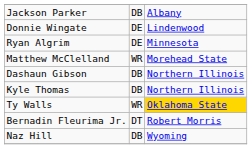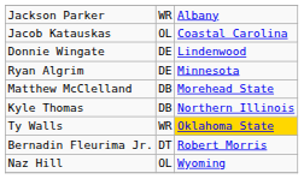 <table class="wikitable">
 <tr>
 </tr>
 <tr>
 <td>Jackson Parker</td>
-<td>DB</td>
+<td>WR</td>
 <td><a href='#'>Albany</a></td>
+</tr>
+<tr>
+<td>Jacob Katauskas</td>
+<td>OL</td>
+<td><a href='#'>Coastal Carolina</a></td>
 </tr>
 <tr>
 <td>Donnie Wingate</td>
 <td>DE</td>
 <td><a href='#'>Lindenwood</a></td>
 </tr>
 <tr>
 <td>Ryan Algrim</td>
 <td>DE</td>
 <td><a href='#'>Minnesota</a></td>
 </tr>
 <tr>
 <td>Matthew McClelland</td>
-<td>WR</td>
+<td>DB</td>
 <td><a href='#'>Morehead State</a></td>
-</tr>
-<tr>
-<td>Dashaun Gibson</td>
-<td>DB</td>
-<td><a href='#'>Northern Illinois</a></td>
 </tr>
 <tr>
 <td>Kyle Thomas</td>
 <td>DB</td>
 <td><a href='#'>Northern Illinois</a></td>
 </tr>
 <tr>
 <td>Ty Walls</td>
 <td>WR</td>
 <td style="background: gold;"><a href='#'>Oklahoma State</a></td>
 </tr>
 <tr>
 <td>Bernadin Fleurima Jr.</td>
 <td>DT</td>
 <td><a href='#'>Robert Morris</a></td>
 </tr>
 <tr>
 <td>Naz Hill</td>
-<td>DB</td>
+<td>OL</td>
 <td><a href='#'>Wyoming</a></td>
 </tr>
 <tr>
 </tr>
 </table>
